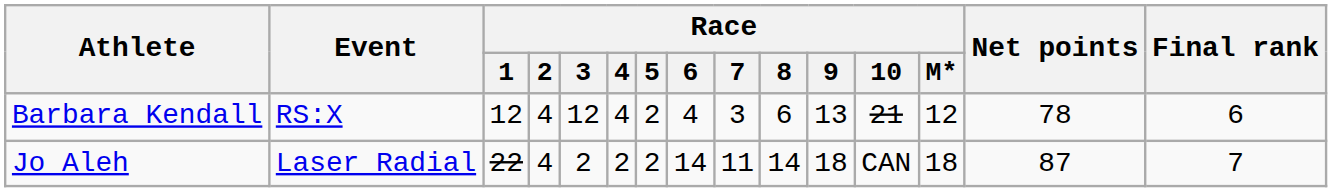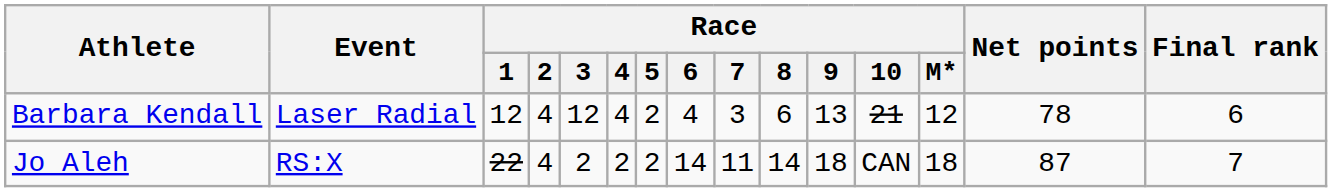 <table class="wikitable" style="font-size:90%">
 <tr>
 <th rowspan=2>Athlete</th>
 <th rowspan=2>Event</th>
 <th colspan=11>Race</th>
 <th rowspan=2>Net points</th>
 <th rowspan=2>Final rank</th>
 </tr>
 <tr style="font-size:95%">
 <th>1</th>
 <th>2</th>
 <th>3</th>
 <th>4</th>
 <th>5</th>
 <th>6</th>
 <th>7</th>
 <th>8</th>
 <th>9</th>
 <th>10</th>
 <th>M*</th>
 </tr>
 <tr align=center>
 <td align=left><a href='#'>Barbara Kendall</a></td>
-<td align=left><a href='#'>RS:X</a></td>
+<td align=left><a href='#'>Laser Radial</a></td>
 <td>12</td>
 <td>4</td>
 <td>12</td>
 <td>4</td>
 <td>2</td>
 <td>4</td>
 <td>3</td>
 <td>6</td>
 <td>13</td>
 <td><s>21</s></td>
 <td>12</td>
 <td>78</td>
 <td>6</td>
 </tr>
 <tr align=center>
 <td align=left><a href='#'>Jo Aleh</a></td>
-<td align=left><a href='#'>Laser Radial</a></td>
+<td align=left><a href='#'>RS:X</a></td>
 <td><s>22</s></td>
 <td>4</td>
 <td>2</td>
 <td>2</td>
 <td>2</td>
 <td>14</td>
 <td>11</td>
 <td>14</td>
 <td>18</td>
 <td>CAN</td>
 <td>18</td>
 <td>87</td>
 <td>7</td>
 </tr>
 </table>
